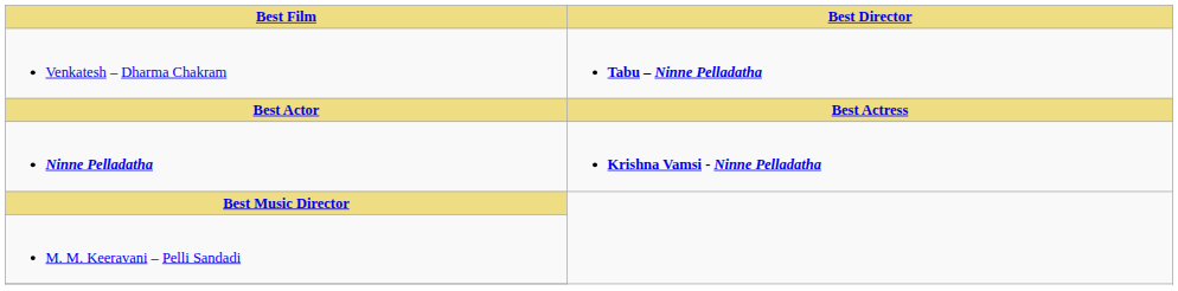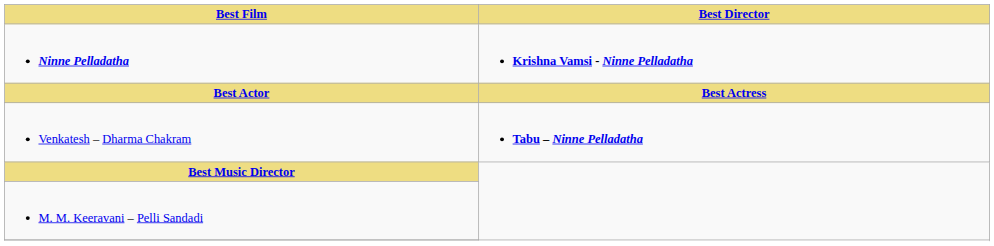 <table class="wikitable" width =100%|>
 <tr>
 <th ! style="background:#eedd82; text-align:center;"><a href='#'>Best Film</a></th>
 <th ! style="background:#eedd82; text-align:center;"><a href='#'>Best Director</a></th>
 </tr>
 <tr>
-<td><br><ul><li></strong><a href='#'>Venkatesh</a> – </em><a href='#'>Dharma Chakram</a></em></strong></li></ul></td>
-<td><br><ul><li><strong><a href='#'>Tabu</a> – <em><a href='#'>Ninne Pelladatha</a><strong><em></li></ul></td>
+<td valign="top"><br><ul><li><strong><em><a href='#'>Ninne Pelladatha</a></em></strong></li></ul></td>
+<td valign="top"><br><ul><li><strong><a href='#'>Krishna Vamsi</a> - <em><a href='#'>Ninne Pelladatha</a><strong><em></li></ul></td>
 </tr>
 <tr>
 <th ! style="background:#eedd82; text-align:center;"><a href='#'>Best Actor</a></th>
 <th ! style="background:#eedd82; text-align:center;"><a href='#'>Best Actress</a></th>
 </tr>
 <tr>
-<td valign="top"><br><ul><li><strong><em><a href='#'>Ninne Pelladatha</a></em></strong></li></ul></td>
-<td valign="top"><br><ul><li><strong><a href='#'>Krishna Vamsi</a> - <em><a href='#'>Ninne Pelladatha</a><strong><em></li></ul></td>
+<td><br><ul><li></strong><a href='#'>Venkatesh</a> – </em><a href='#'>Dharma Chakram</a></em></strong></li></ul></td>
+<td><br><ul><li><strong><a href='#'>Tabu</a> – <em><a href='#'>Ninne Pelladatha</a><strong><em></li></ul></td>
 </tr>
 <tr>
 <th ! style="background:#eedd82; text-align:center;"><a href='#'>Best Music Director</a></th>
 </tr>
 <tr>
 <td><br><ul><li></strong><a href='#'>M. M. Keeravani</a> – </em><a href='#'>Pelli Sandadi</a></em></strong></li></ul></td>
 </tr>
 <tr>
 </tr>
 </table>
